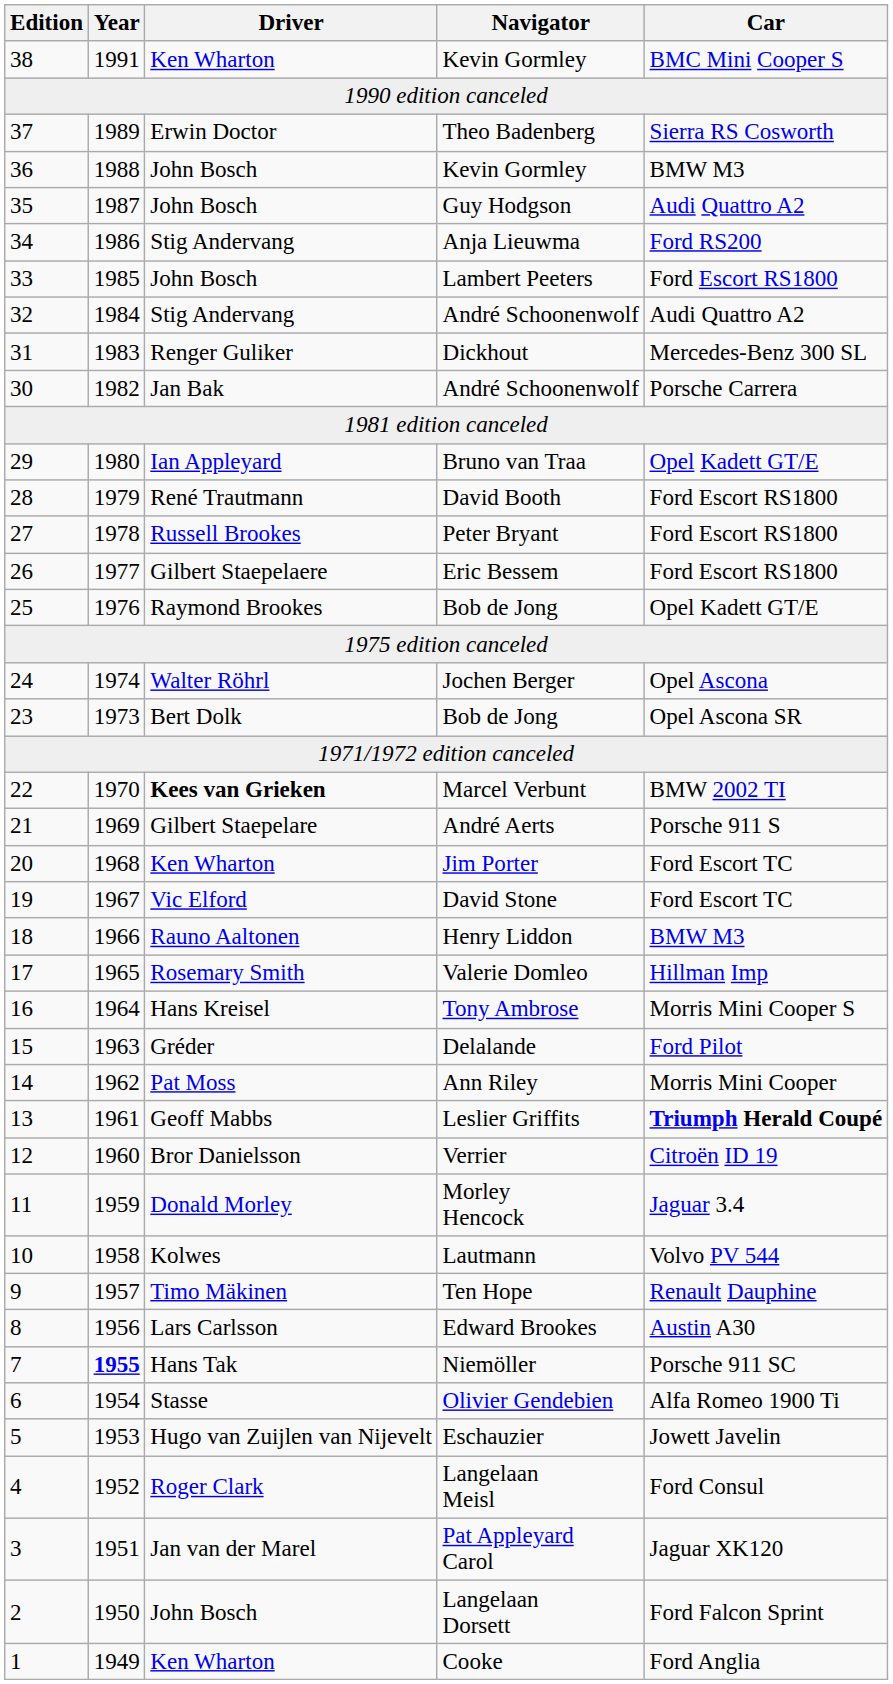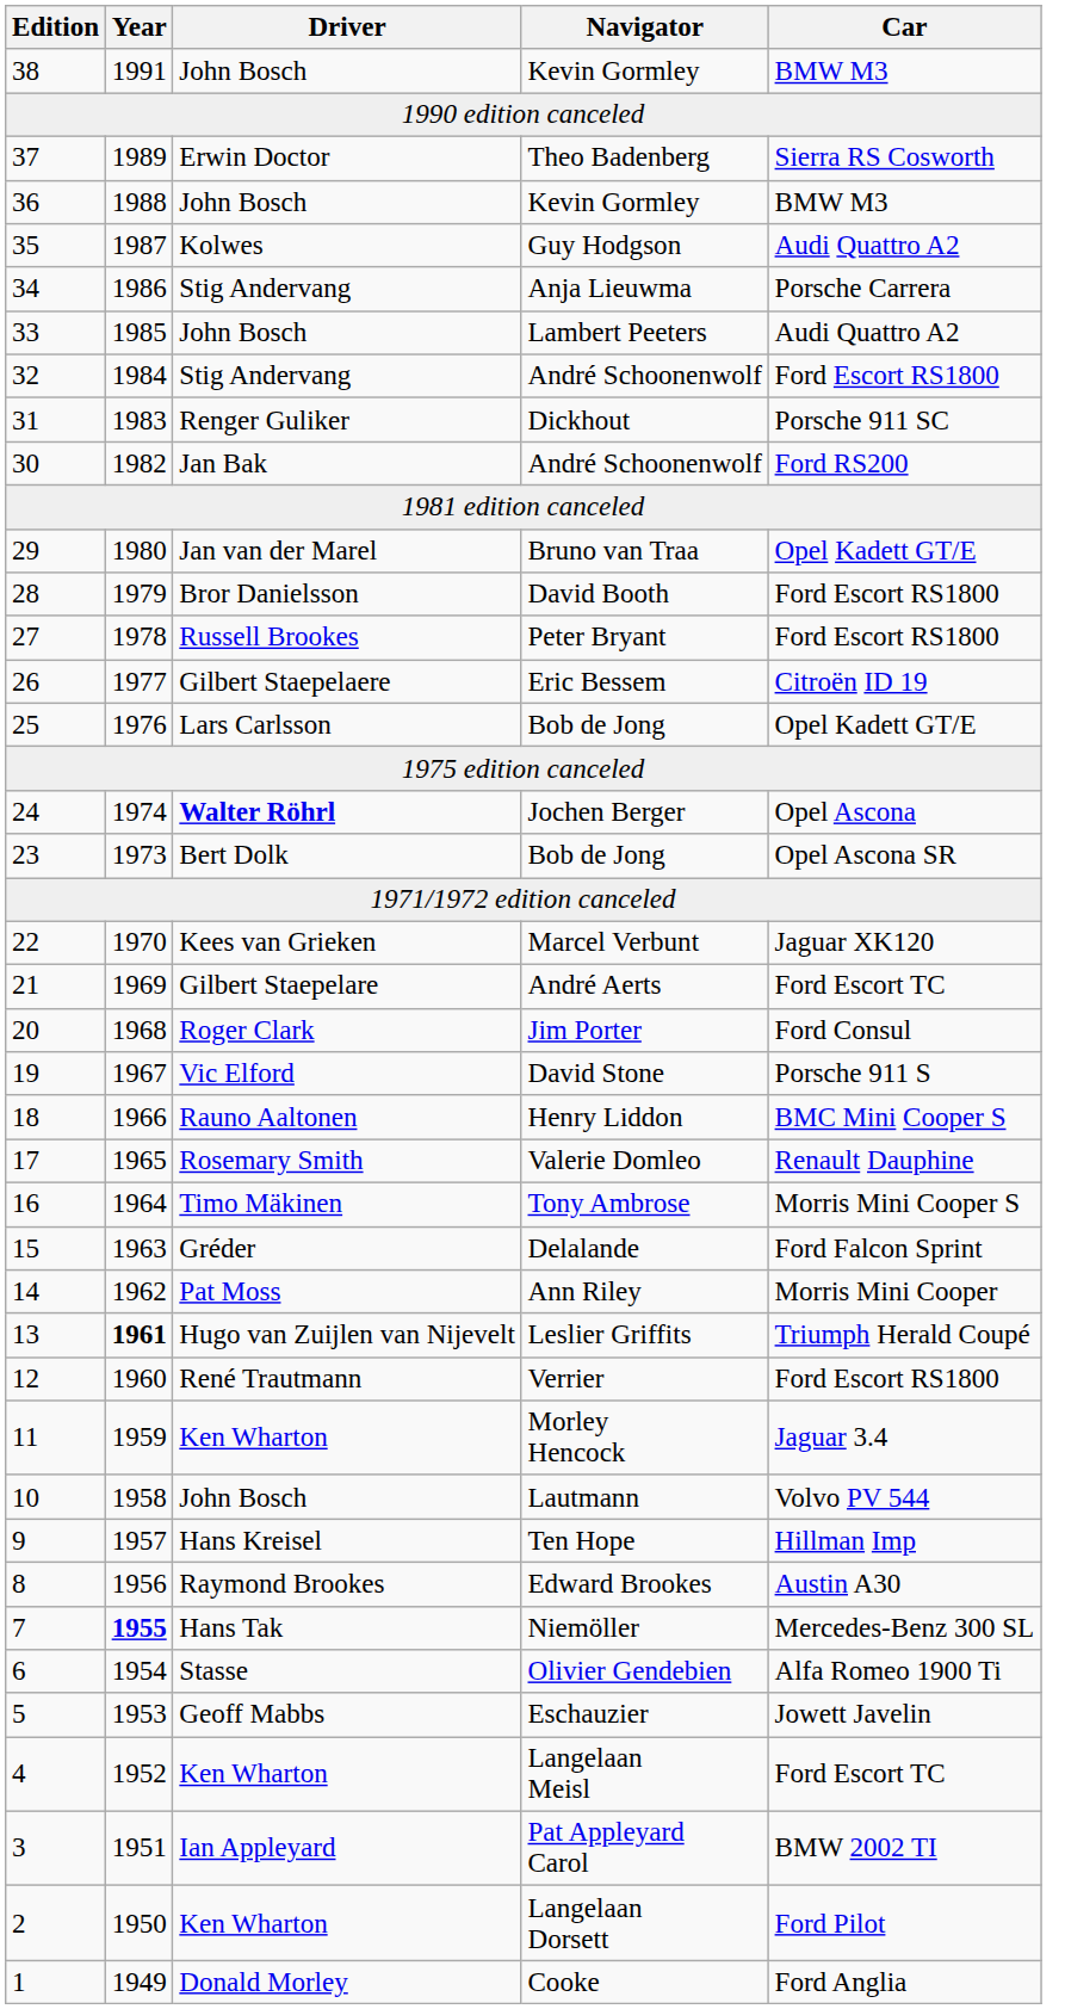 <table class="wikitable">
 <tr ---->
 <th>Edition</th>
 <th>Year</th>
 <th>Driver</th>
 <th>Navigator</th>
 <th>Car</th>
 </tr>
 <tr>
 <td>38</td>
 <td>1991</td>
-<td> <a href='#'>Ken Wharton</a></td>
+<td> John Bosch</td>
 <td> Kevin Gormley</td>
-<td><a href='#'>BMC Mini</a> <a href='#'>Cooper S</a></td>
+<td><a href='#'>BMW M3</a></td>
 </tr>
 <tr>
 <td colspan="6" style="background:#efefef" align="center"><em>1990 edition canceled</em></td>
 </tr>
 <tr>
 <td>37</td>
 <td>1989</td>
 <td> Erwin Doctor</td>
 <td> Theo Badenberg</td>
 <td><a href='#'>Sierra RS Cosworth</a></td>
 </tr>
 <tr>
 <td>36</td>
 <td>1988</td>
 <td> John Bosch</td>
 <td> Kevin Gormley</td>
 <td>BMW M3</td>
 </tr>
 <tr>
 <td>35</td>
 <td>1987</td>
-<td> John Bosch</td>
+<td> Kolwes</td>
 <td> Guy Hodgson</td>
 <td><a href='#'>Audi</a> <a href='#'>Quattro A2</a></td>
 </tr>
 <tr>
 <td>34</td>
 <td>1986</td>
 <td> Stig Andervang</td>
 <td> Anja Lieuwma</td>
-<td><a href='#'>Ford RS200</a></td>
+<td>Porsche Carrera</td>
 </tr>
 <tr>
 <td>33</td>
 <td>1985</td>
 <td> John Bosch</td>
 <td> Lambert Peeters</td>
-<td>Ford <a href='#'>Escort RS1800</a></td>
+<td>Audi Quattro A2</td>
 </tr>
 <tr>
 <td>32</td>
 <td>1984</td>
 <td> Stig Andervang</td>
 <td> André Schoonenwolf</td>
-<td>Audi Quattro A2</td>
+<td>Ford <a href='#'>Escort RS1800</a></td>
 </tr>
 <tr>
 <td>31</td>
 <td>1983</td>
 <td> Renger Guliker</td>
 <td> Dickhout</td>
-<td>Mercedes-Benz 300 SL</td>
+<td>Porsche 911 SC</td>
 </tr>
 <tr>
 <td>30</td>
 <td>1982</td>
 <td> Jan Bak</td>
 <td> André Schoonenwolf</td>
-<td>Porsche Carrera</td>
+<td><a href='#'>Ford RS200</a></td>
 </tr>
 <tr>
 <td colspan="6" style="background:#efefef" align="center"><em>1981 edition canceled</em></td>
 </tr>
 <tr>
 <td>29</td>
 <td>1980</td>
-<td> <a href='#'>Ian Appleyard</a></td>
+<td> Jan van der Marel</td>
 <td> Bruno van Traa</td>
 <td><a href='#'>Opel</a> <a href='#'>Kadett GT/E</a></td>
 </tr>
 <tr>
 <td>28</td>
 <td>1979</td>
-<td> René Trautmann</td>
+<td> Bror Danielsson</td>
 <td> David Booth</td>
 <td>Ford Escort RS1800</td>
 </tr>
 <tr>
 <td>27</td>
 <td>1978</td>
 <td> <a href='#'>Russell Brookes</a></td>
 <td> Peter Bryant</td>
 <td>Ford Escort RS1800</td>
 </tr>
 <tr>
 <td>26</td>
 <td>1977</td>
 <td> Gilbert Staepelaere</td>
 <td> Eric Bessem</td>
-<td>Ford Escort RS1800</td>
+<td><a href='#'>Citroën</a> <a href='#'>ID 19</a></td>
 </tr>
 <tr>
 <td>25</td>
 <td>1976</td>
-<td>Raymond Brookes</td>
+<td> Lars Carlsson</td>
 <td> Bob de Jong</td>
 <td>Opel Kadett GT/E</td>
 </tr>
 <tr>
 <td colspan="6" style="background:#efefef" align="center"><em>1975 edition canceled</em></td>
 </tr>
 <tr>
 <td>24</td>
 <td>1974</td>
-<td> <a href='#'>Walter Röhrl</a></td>
+<td><strong> <a href='#'>Walter Röhrl</a></strong></td>
 <td> Jochen Berger</td>
 <td>Opel <a href='#'>Ascona</a></td>
 </tr>
 <tr>
 <td>23</td>
 <td>1973</td>
 <td> Bert Dolk</td>
 <td> Bob de Jong</td>
 <td>Opel Ascona SR</td>
 </tr>
 <tr>
 <td colspan="6" style="background:#efefef" align="center"><em>1971/1972 edition canceled</em></td>
 </tr>
 <tr>
 <td>22</td>
 <td>1970</td>
-<td><strong> Kees van Grieken</strong></td>
+<td> Kees van Grieken</td>
 <td> Marcel Verbunt</td>
-<td>BMW <a href='#'>2002 TI</a></td>
+<td>Jaguar XK120</td>
 </tr>
 <tr>
 <td>21</td>
 <td>1969</td>
 <td> Gilbert Staepelare</td>
 <td> André Aerts</td>
-<td>Porsche 911 S</td>
+<td>Ford Escort TC</td>
 </tr>
 <tr>
 <td>20</td>
 <td>1968</td>
-<td> <a href='#'>Ken Wharton</a></td>
+<td> <a href='#'>Roger Clark</a></td>
 <td> <a href='#'>Jim Porter</a></td>
-<td>Ford Escort TC</td>
+<td>Ford Consul</td>
 </tr>
 <tr>
 <td>19</td>
 <td>1967</td>
 <td> <a href='#'>Vic Elford</a></td>
 <td> David Stone</td>
-<td>Ford Escort TC</td>
+<td>Porsche 911 S</td>
 </tr>
 <tr>
 <td>18</td>
 <td>1966</td>
 <td> <a href='#'>Rauno Aaltonen</a></td>
 <td> Henry Liddon</td>
-<td><a href='#'>BMW M3</a></td>
+<td><a href='#'>BMC Mini</a> <a href='#'>Cooper S</a></td>
 </tr>
 <tr>
 <td>17</td>
 <td>1965</td>
 <td> <a href='#'>Rosemary Smith</a></td>
 <td> Valerie Domleo</td>
-<td><a href='#'>Hillman</a> <a href='#'>Imp</a></td>
+<td><a href='#'>Renault</a> <a href='#'>Dauphine</a></td>
 </tr>
 <tr>
 <td>16</td>
 <td>1964</td>
-<td> Hans Kreisel</td>
+<td> <a href='#'>Timo Mäkinen</a></td>
 <td> <a href='#'>Tony Ambrose</a></td>
 <td>Morris Mini Cooper S</td>
 </tr>
 <tr>
 <td>15</td>
 <td>1963</td>
 <td> Gréder</td>
 <td> Delalande</td>
-<td><a href='#'>Ford Pilot</a></td>
+<td>Ford Falcon Sprint</td>
 </tr>
 <tr>
 <td>14</td>
 <td>1962</td>
 <td> <a href='#'>Pat Moss</a></td>
 <td> Ann Riley</td>
 <td>Morris Mini Cooper</td>
 </tr>
 <tr>
 <td>13</td>
-<td>1961</td>
-<td> Geoff Mabbs</td>
+<td><strong>1961</strong></td>
+<td> Hugo van Zuijlen van Nijevelt</td>
 <td> Leslier Griffits</td>
-<td><strong><a href='#'>Triumph</a> Herald Coupé</strong></td>
+<td><a href='#'>Triumph</a> Herald Coupé</td>
 </tr>
 <tr>
 <td>12</td>
 <td>1960</td>
-<td> Bror Danielsson</td>
+<td> René Trautmann</td>
 <td> Verrier</td>
-<td><a href='#'>Citroën</a> <a href='#'>ID 19</a></td>
+<td>Ford Escort RS1800</td>
 </tr>
 <tr>
 <td>11</td>
 <td>1959</td>
-<td> <a href='#'>Donald Morley</a></td>
+<td> <a href='#'>Ken Wharton</a></td>
 <td> Morley<br> Hencock</td>
 <td><a href='#'>Jaguar</a> 3.4</td>
 </tr>
 <tr>
 <td>10</td>
 <td>1958</td>
-<td> Kolwes</td>
+<td> John Bosch</td>
 <td> Lautmann</td>
 <td>Volvo <a href='#'>PV 544</a></td>
 </tr>
 <tr>
 <td>9</td>
 <td>1957</td>
-<td> <a href='#'>Timo Mäkinen</a></td>
+<td> Hans Kreisel</td>
 <td> Ten Hope</td>
-<td><a href='#'>Renault</a> <a href='#'>Dauphine</a></td>
+<td><a href='#'>Hillman</a> <a href='#'>Imp</a></td>
 </tr>
 <tr>
 <td>8</td>
 <td>1956</td>
-<td> Lars Carlsson</td>
+<td>Raymond Brookes</td>
 <td> Edward Brookes</td>
 <td><a href='#'>Austin</a> A30</td>
 </tr>
 <tr>
 <td>7</td>
 <td><strong><a href='#'>1955</a></strong></td>
 <td> Hans Tak</td>
 <td> Niemöller</td>
-<td>Porsche 911 SC</td>
+<td>Mercedes-Benz 300 SL</td>
 </tr>
 <tr>
 <td>6</td>
 <td>1954</td>
 <td> Stasse</td>
 <td> <a href='#'>Olivier Gendebien</a></td>
 <td>Alfa Romeo 1900 Ti</td>
 </tr>
 <tr>
 <td>5</td>
 <td>1953</td>
-<td> Hugo van Zuijlen van Nijevelt</td>
+<td> Geoff Mabbs</td>
 <td> Eschauzier</td>
 <td>Jowett Javelin</td>
 </tr>
 <tr>
 <td>4</td>
 <td>1952</td>
-<td> <a href='#'>Roger Clark</a></td>
+<td> <a href='#'>Ken Wharton</a></td>
 <td> Langelaan<br> Meisl</td>
-<td>Ford Consul</td>
+<td>Ford Escort TC</td>
 </tr>
 <tr>
 <td>3</td>
 <td>1951</td>
-<td> Jan van der Marel</td>
+<td> <a href='#'>Ian Appleyard</a></td>
 <td> <a href='#'>Pat Appleyard</a><br> Carol</td>
-<td>Jaguar XK120</td>
+<td>BMW <a href='#'>2002 TI</a></td>
 </tr>
 <tr>
 <td>2</td>
 <td>1950</td>
-<td> John Bosch</td>
+<td> <a href='#'>Ken Wharton</a></td>
 <td> Langelaan<br> Dorsett</td>
-<td>Ford Falcon Sprint</td>
+<td><a href='#'>Ford Pilot</a></td>
 </tr>
 <tr>
 <td>1</td>
 <td>1949</td>
-<td> <a href='#'>Ken Wharton</a></td>
+<td> <a href='#'>Donald Morley</a></td>
 <td> Cooke</td>
 <td>Ford Anglia</td>
 </tr>
 </table>
